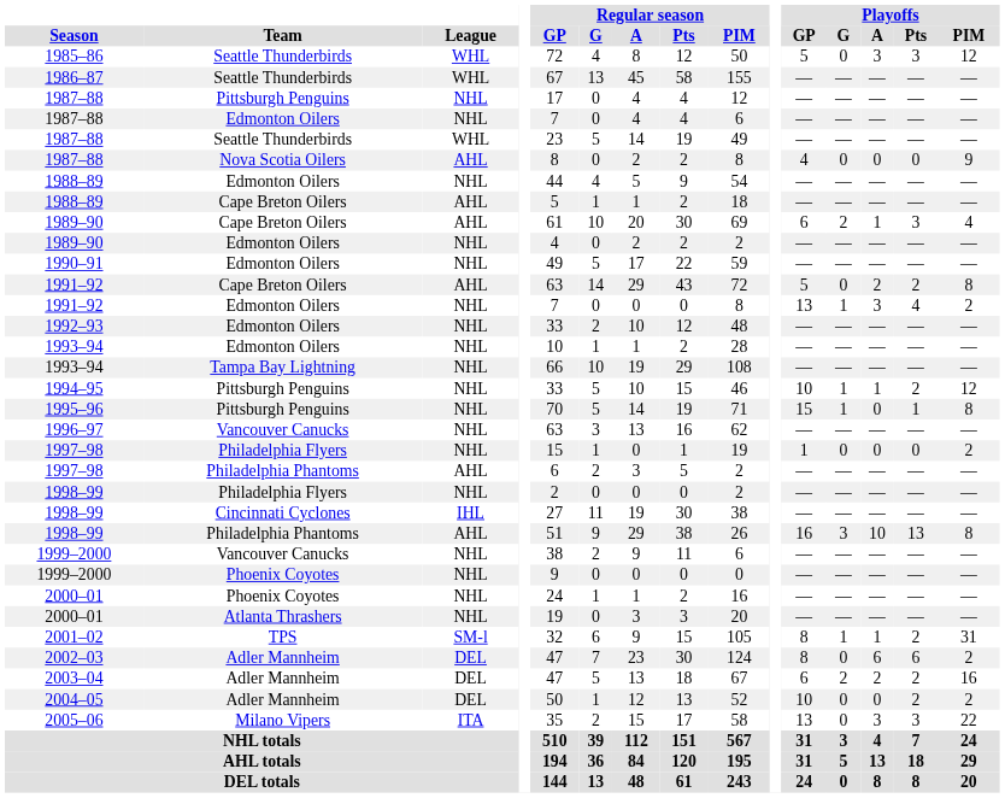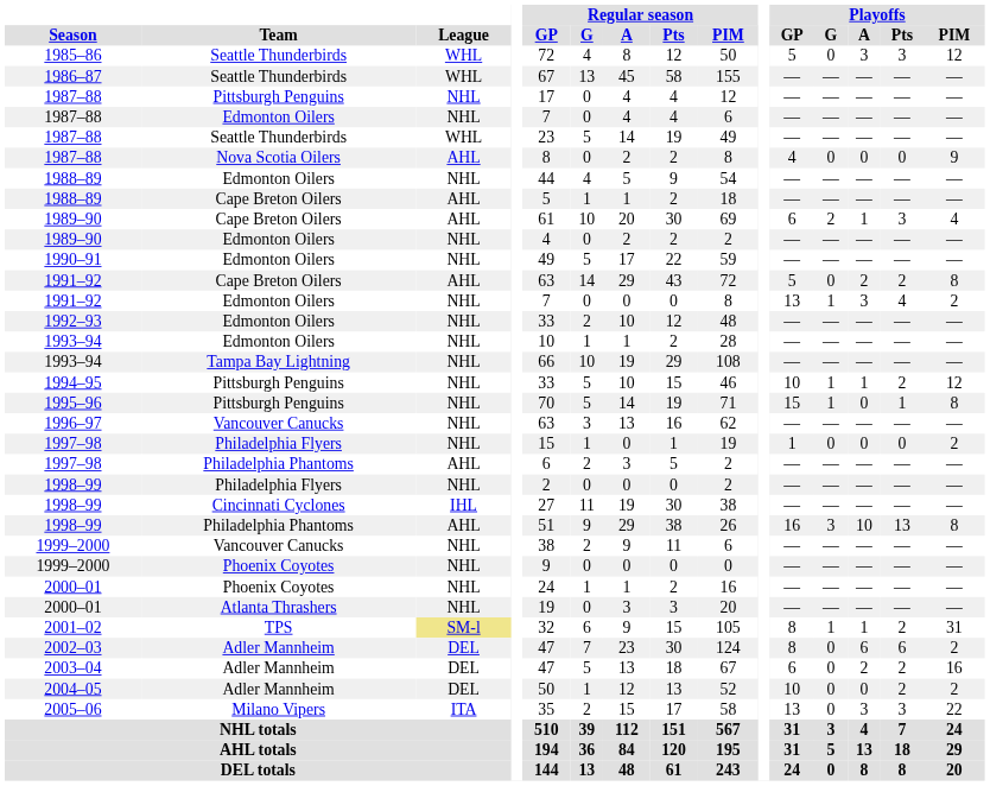 <table border="0" cellpadding="1" cellspacing="0" style="text-align:center; width:60em">
 <tr bgcolor="#e0e0e0">
 <th colspan="3" bgcolor="#ffffff"> </th>
 <th rowspan="99" bgcolor="#ffffff"> </th>
 <th colspan="5"><a href='#'>Regular season</a></th>
 <th rowspan="99" bgcolor="#ffffff"> </th>
 <th colspan="5"><a href='#'>Playoffs</a></th>
 </tr>
 <tr bgcolor="#e0e0e0">
 <th><a href='#'>Season</a></th>
 <th>Team</th>
 <th>League</th>
 <th><a href='#'>GP</a></th>
 <th><a href='#'>G</a></th>
 <th><a href='#'>A</a></th>
 <th><a href='#'>Pts</a></th>
 <th><a href='#'>PIM</a></th>
 <th>GP</th>
 <th>G</th>
 <th>A</th>
 <th>Pts</th>
 <th>PIM</th>
 </tr>
 <tr>
 <td><a href='#'>1985–86</a></td>
 <td><a href='#'>Seattle Thunderbirds</a></td>
 <td><a href='#'>WHL</a></td>
 <td>72</td>
 <td>4</td>
 <td>8</td>
 <td>12</td>
 <td>50</td>
 <td>5</td>
 <td>0</td>
 <td>3</td>
 <td>3</td>
 <td>12</td>
 </tr>
 <tr bgcolor="#f0f0f0">
 <td><a href='#'>1986–87</a></td>
 <td>Seattle Thunderbirds</td>
 <td>WHL</td>
 <td>67</td>
 <td>13</td>
 <td>45</td>
 <td>58</td>
 <td>155</td>
 <td>—</td>
 <td>—</td>
 <td>—</td>
 <td>—</td>
 <td>—</td>
 </tr>
 <tr>
 <td><a href='#'>1987–88</a></td>
 <td><a href='#'>Pittsburgh Penguins</a></td>
 <td><a href='#'>NHL</a></td>
 <td>17</td>
 <td>0</td>
 <td>4</td>
 <td>4</td>
 <td>12</td>
 <td>—</td>
 <td>—</td>
 <td>—</td>
 <td>—</td>
 <td>—</td>
 </tr>
 <tr bgcolor="#f0f0f0">
 <td>1987–88</td>
 <td><a href='#'>Edmonton Oilers</a></td>
 <td>NHL</td>
 <td>7</td>
 <td>0</td>
 <td>4</td>
 <td>4</td>
 <td>6</td>
 <td>—</td>
 <td>—</td>
 <td>—</td>
 <td>—</td>
 <td>—</td>
 </tr>
 <tr>
 <td><a href='#'>1987–88</a></td>
 <td>Seattle Thunderbirds</td>
 <td>WHL</td>
 <td>23</td>
 <td>5</td>
 <td>14</td>
 <td>19</td>
 <td>49</td>
 <td>—</td>
 <td>—</td>
 <td>—</td>
 <td>—</td>
 <td>—</td>
 </tr>
 <tr bgcolor="#f0f0f0">
 <td><a href='#'>1987–88</a></td>
 <td><a href='#'>Nova Scotia Oilers</a></td>
 <td><a href='#'>AHL</a></td>
 <td>8</td>
 <td>0</td>
 <td>2</td>
 <td>2</td>
 <td>8</td>
 <td>4</td>
 <td>0</td>
 <td>0</td>
 <td>0</td>
 <td>9</td>
 </tr>
 <tr>
 <td><a href='#'>1988–89</a></td>
 <td>Edmonton Oilers</td>
 <td>NHL</td>
 <td>44</td>
 <td>4</td>
 <td>5</td>
 <td>9</td>
 <td>54</td>
 <td>—</td>
 <td>—</td>
 <td>—</td>
 <td>—</td>
 <td>—</td>
 </tr>
 <tr bgcolor="#f0f0f0">
 <td><a href='#'>1988–89</a></td>
 <td>Cape Breton Oilers</td>
 <td>AHL</td>
 <td>5</td>
 <td>1</td>
 <td>1</td>
 <td>2</td>
 <td>18</td>
 <td>—</td>
 <td>—</td>
 <td>—</td>
 <td>—</td>
 <td>—</td>
 </tr>
 <tr>
 <td><a href='#'>1989–90</a></td>
 <td>Cape Breton Oilers</td>
 <td>AHL</td>
 <td>61</td>
 <td>10</td>
 <td>20</td>
 <td>30</td>
 <td>69</td>
 <td>6</td>
 <td>2</td>
 <td>1</td>
 <td>3</td>
 <td>4</td>
 </tr>
 <tr bgcolor="#f0f0f0">
 <td><a href='#'>1989–90</a></td>
 <td>Edmonton Oilers</td>
 <td>NHL</td>
 <td>4</td>
 <td>0</td>
 <td>2</td>
 <td>2</td>
 <td>2</td>
 <td>—</td>
 <td>—</td>
 <td>—</td>
 <td>—</td>
 <td>—</td>
 </tr>
 <tr>
 <td><a href='#'>1990–91</a></td>
 <td>Edmonton Oilers</td>
 <td>NHL</td>
 <td>49</td>
 <td>5</td>
 <td>17</td>
 <td>22</td>
 <td>59</td>
 <td>—</td>
 <td>—</td>
 <td>—</td>
 <td>—</td>
 <td>—</td>
 </tr>
 <tr bgcolor="#f0f0f0">
 <td><a href='#'>1991–92</a></td>
 <td>Cape Breton Oilers</td>
 <td>AHL</td>
 <td>63</td>
 <td>14</td>
 <td>29</td>
 <td>43</td>
 <td>72</td>
 <td>5</td>
 <td>0</td>
 <td>2</td>
 <td>2</td>
 <td>8</td>
 </tr>
 <tr>
 <td><a href='#'>1991–92</a></td>
 <td>Edmonton Oilers</td>
 <td>NHL</td>
 <td>7</td>
 <td>0</td>
 <td>0</td>
 <td>0</td>
 <td>8</td>
 <td>13</td>
 <td>1</td>
 <td>3</td>
 <td>4</td>
 <td>2</td>
 </tr>
 <tr bgcolor="#f0f0f0">
 <td><a href='#'>1992–93</a></td>
 <td>Edmonton Oilers</td>
 <td>NHL</td>
 <td>33</td>
 <td>2</td>
 <td>10</td>
 <td>12</td>
 <td>48</td>
 <td>—</td>
 <td>—</td>
 <td>—</td>
 <td>—</td>
 <td>—</td>
 </tr>
 <tr>
 <td><a href='#'>1993–94</a></td>
 <td>Edmonton Oilers</td>
 <td>NHL</td>
 <td>10</td>
 <td>1</td>
 <td>1</td>
 <td>2</td>
 <td>28</td>
 <td>—</td>
 <td>—</td>
 <td>—</td>
 <td>—</td>
 <td>—</td>
 </tr>
 <tr bgcolor="#f0f0f0">
 <td>1993–94</td>
 <td><a href='#'>Tampa Bay Lightning</a></td>
 <td>NHL</td>
 <td>66</td>
 <td>10</td>
 <td>19</td>
 <td>29</td>
 <td>108</td>
 <td>—</td>
 <td>—</td>
 <td>—</td>
 <td>—</td>
 <td>—</td>
 </tr>
 <tr>
 <td><a href='#'>1994–95</a></td>
 <td>Pittsburgh Penguins</td>
 <td>NHL</td>
 <td>33</td>
 <td>5</td>
 <td>10</td>
 <td>15</td>
 <td>46</td>
 <td>10</td>
 <td>1</td>
 <td>1</td>
 <td>2</td>
 <td>12</td>
 </tr>
 <tr bgcolor="#f0f0f0">
 <td><a href='#'>1995–96</a></td>
 <td>Pittsburgh Penguins</td>
 <td>NHL</td>
 <td>70</td>
 <td>5</td>
 <td>14</td>
 <td>19</td>
 <td>71</td>
 <td>15</td>
 <td>1</td>
 <td>0</td>
 <td>1</td>
 <td>8</td>
 </tr>
 <tr>
 <td><a href='#'>1996–97</a></td>
 <td><a href='#'>Vancouver Canucks</a></td>
 <td>NHL</td>
 <td>63</td>
 <td>3</td>
 <td>13</td>
 <td>16</td>
 <td>62</td>
 <td>—</td>
 <td>—</td>
 <td>—</td>
 <td>—</td>
 <td>—</td>
 </tr>
 <tr bgcolor="#f0f0f0">
 <td><a href='#'>1997–98</a></td>
 <td><a href='#'>Philadelphia Flyers</a></td>
 <td>NHL</td>
 <td>15</td>
 <td>1</td>
 <td>0</td>
 <td>1</td>
 <td>19</td>
 <td>1</td>
 <td>0</td>
 <td>0</td>
 <td>0</td>
 <td>2</td>
 </tr>
 <tr>
 <td><a href='#'>1997–98</a></td>
 <td><a href='#'>Philadelphia Phantoms</a></td>
 <td>AHL</td>
 <td>6</td>
 <td>2</td>
 <td>3</td>
 <td>5</td>
 <td>2</td>
 <td>—</td>
 <td>—</td>
 <td>—</td>
 <td>—</td>
 <td>—</td>
 </tr>
 <tr bgcolor="#f0f0f0">
 <td><a href='#'>1998–99</a></td>
 <td>Philadelphia Flyers</td>
 <td>NHL</td>
 <td>2</td>
 <td>0</td>
 <td>0</td>
 <td>0</td>
 <td>2</td>
 <td>—</td>
 <td>—</td>
 <td>—</td>
 <td>—</td>
 <td>—</td>
 </tr>
 <tr>
 <td><a href='#'>1998–99</a></td>
 <td><a href='#'>Cincinnati Cyclones</a></td>
 <td><a href='#'>IHL</a></td>
 <td>27</td>
 <td>11</td>
 <td>19</td>
 <td>30</td>
 <td>38</td>
 <td>—</td>
 <td>—</td>
 <td>—</td>
 <td>—</td>
 <td>—</td>
 </tr>
 <tr bgcolor="#f0f0f0">
 <td><a href='#'>1998–99</a></td>
 <td>Philadelphia Phantoms</td>
 <td>AHL</td>
 <td>51</td>
 <td>9</td>
 <td>29</td>
 <td>38</td>
 <td>26</td>
 <td>16</td>
 <td>3</td>
 <td>10</td>
 <td>13</td>
 <td>8</td>
 </tr>
 <tr>
 <td><a href='#'>1999–2000</a></td>
 <td>Vancouver Canucks</td>
 <td>NHL</td>
 <td>38</td>
 <td>2</td>
 <td>9</td>
 <td>11</td>
 <td>6</td>
 <td>—</td>
 <td>—</td>
 <td>—</td>
 <td>—</td>
 <td>—</td>
 </tr>
 <tr bgcolor="#f0f0f0">
 <td>1999–2000</td>
 <td><a href='#'>Phoenix Coyotes</a></td>
 <td>NHL</td>
 <td>9</td>
 <td>0</td>
 <td>0</td>
 <td>0</td>
 <td>0</td>
 <td>—</td>
 <td>—</td>
 <td>—</td>
 <td>—</td>
 <td>—</td>
 </tr>
 <tr>
 <td><a href='#'>2000–01</a></td>
 <td>Phoenix Coyotes</td>
 <td>NHL</td>
 <td>24</td>
 <td>1</td>
 <td>1</td>
 <td>2</td>
 <td>16</td>
 <td>—</td>
 <td>—</td>
 <td>—</td>
 <td>—</td>
 <td>—</td>
 </tr>
 <tr bgcolor="#f0f0f0">
 <td>2000–01</td>
 <td><a href='#'>Atlanta Thrashers</a></td>
 <td>NHL</td>
 <td>19</td>
 <td>0</td>
 <td>3</td>
 <td>3</td>
 <td>20</td>
 <td>—</td>
 <td>—</td>
 <td>—</td>
 <td>—</td>
 <td>—</td>
 </tr>
 <tr>
 <td><a href='#'>2001–02</a></td>
 <td><a href='#'>TPS</a></td>
-<td><a href='#'>SM-l</a></td>
+<td style="background: khaki;"><a href='#'>SM-l</a></td>
 <td>32</td>
 <td>6</td>
 <td>9</td>
 <td>15</td>
 <td>105</td>
 <td>8</td>
 <td>1</td>
 <td>1</td>
 <td>2</td>
 <td>31</td>
 </tr>
 <tr bgcolor="#f0f0f0">
 <td><a href='#'>2002–03</a></td>
 <td><a href='#'>Adler Mannheim</a></td>
 <td><a href='#'>DEL</a></td>
 <td>47</td>
 <td>7</td>
 <td>23</td>
 <td>30</td>
 <td>124</td>
 <td>8</td>
 <td>0</td>
 <td>6</td>
 <td>6</td>
 <td>2</td>
 </tr>
 <tr>
 <td><a href='#'>2003–04</a></td>
 <td>Adler Mannheim</td>
 <td>DEL</td>
 <td>47</td>
 <td>5</td>
 <td>13</td>
 <td>18</td>
 <td>67</td>
 <td>6</td>
-<td>2</td>
+<td>0</td>
 <td>2</td>
 <td>2</td>
 <td>16</td>
 </tr>
 <tr bgcolor="#f0f0f0">
 <td><a href='#'>2004–05</a></td>
 <td>Adler Mannheim</td>
 <td>DEL</td>
 <td>50</td>
 <td>1</td>
 <td>12</td>
 <td>13</td>
 <td>52</td>
 <td>10</td>
 <td>0</td>
 <td>0</td>
 <td>2</td>
 <td>2</td>
 </tr>
 <tr>
 <td><a href='#'>2005–06</a></td>
 <td><a href='#'>Milano Vipers</a></td>
 <td><a href='#'>ITA</a></td>
 <td>35</td>
 <td>2</td>
 <td>15</td>
 <td>17</td>
 <td>58</td>
 <td>13</td>
 <td>0</td>
 <td>3</td>
 <td>3</td>
 <td>22</td>
 </tr>
 <tr bgcolor="#e0e0e0">
 <th colspan="3">NHL totals</th>
 <th>510</th>
 <th>39</th>
 <th>112</th>
 <th>151</th>
 <th>567</th>
 <th>31</th>
 <th>3</th>
 <th>4</th>
 <th>7</th>
 <th>24</th>
 </tr>
 <tr bgcolor="#e0e0e0">
 <th colspan="3">AHL totals</th>
 <th>194</th>
 <th>36</th>
 <th>84</th>
 <th>120</th>
 <th>195</th>
 <th>31</th>
 <th>5</th>
 <th>13</th>
 <th>18</th>
 <th>29</th>
 </tr>
 <tr bgcolor="#e0e0e0">
 <th colspan="3">DEL totals</th>
 <th>144</th>
 <th>13</th>
 <th>48</th>
 <th>61</th>
 <th>243</th>
 <th>24</th>
 <th>0</th>
 <th>8</th>
 <th>8</th>
 <th>20</th>
 </tr>
 </table>
